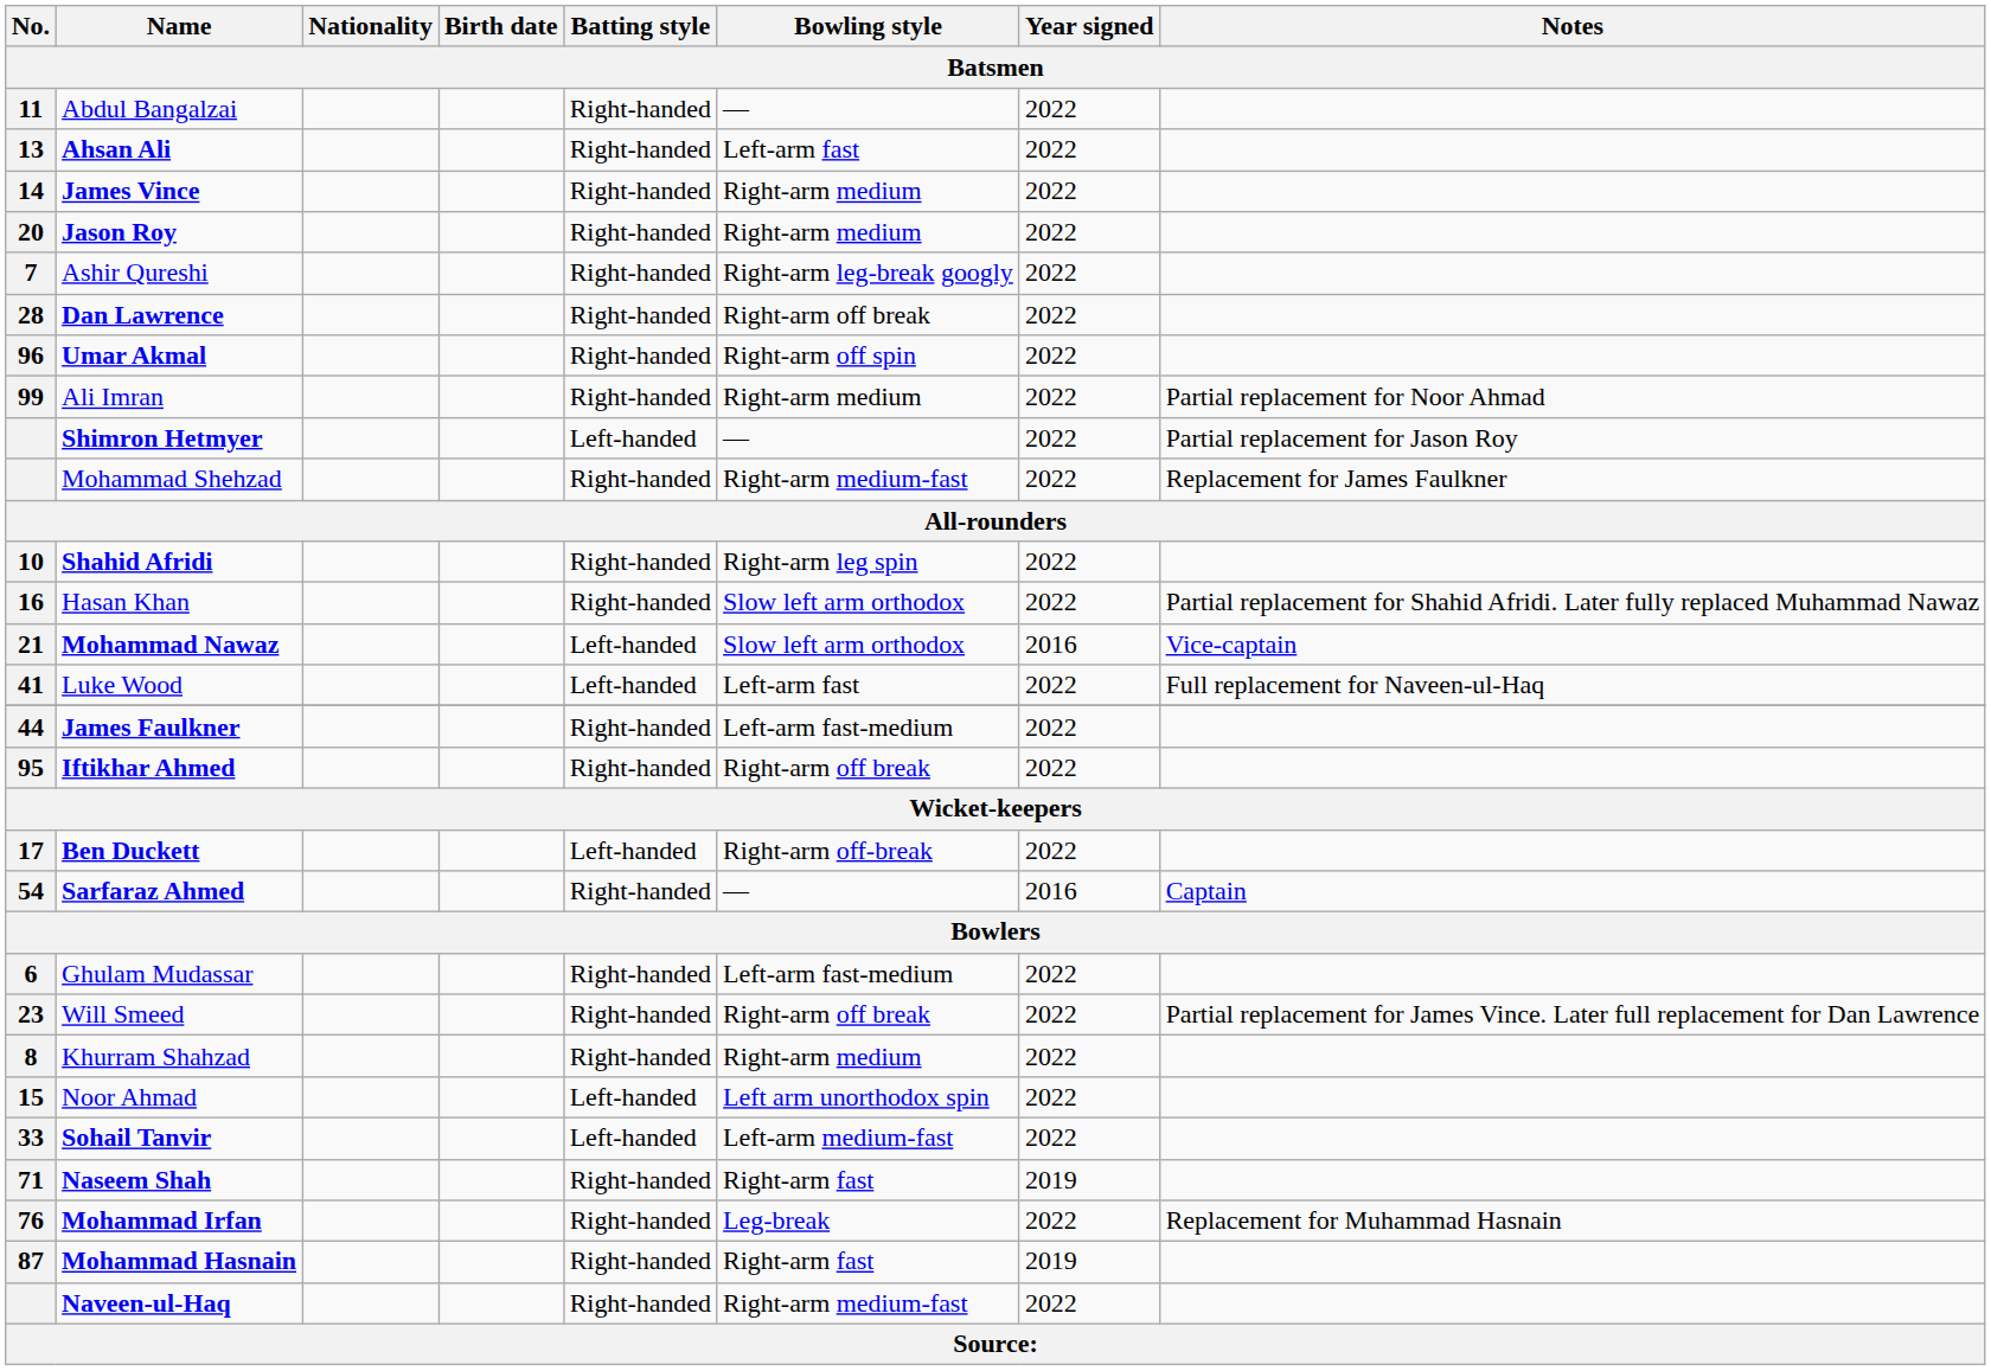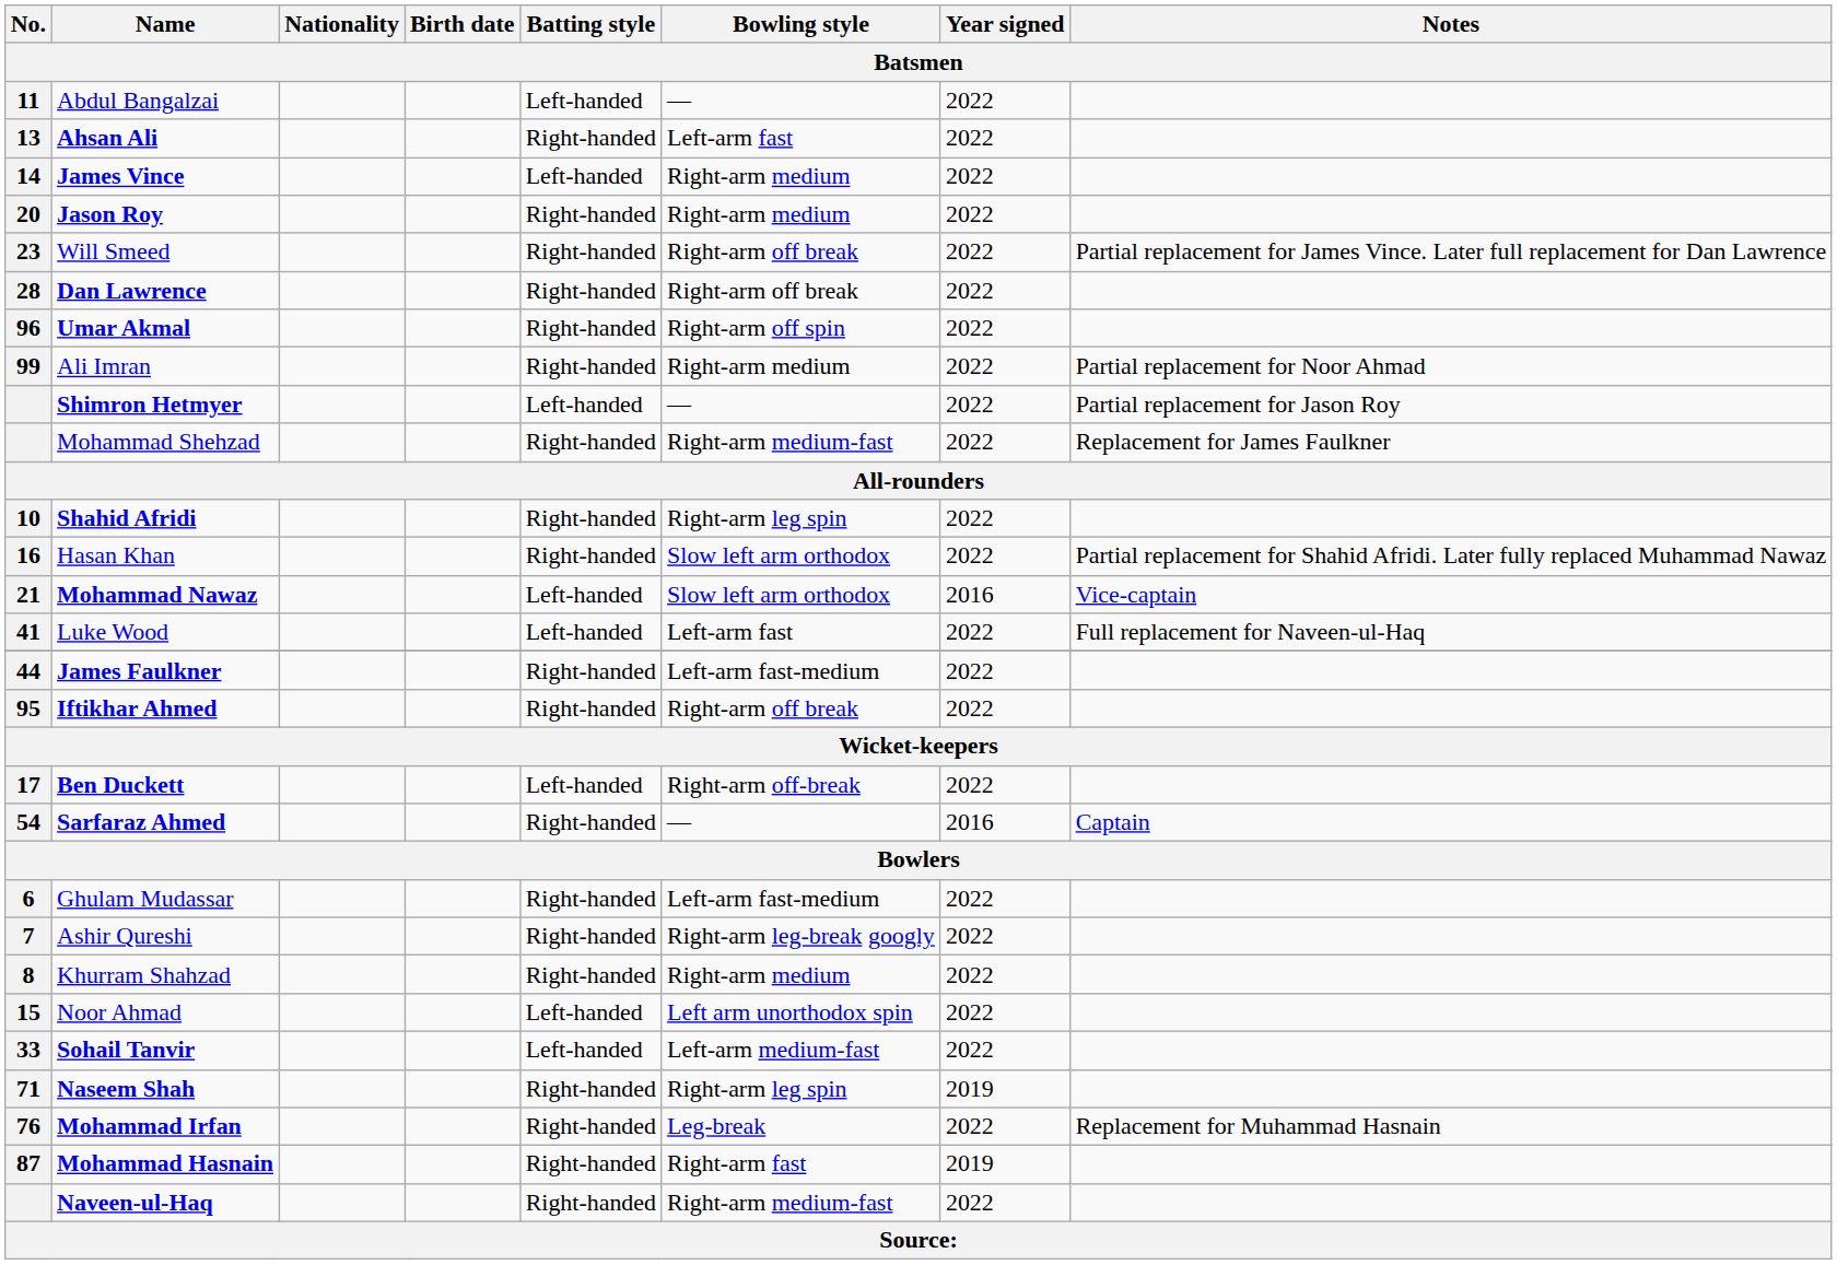 <table class="wikitable">
 <tr>
 <th>No.</th>
 <th>Name</th>
 <th>Nationality</th>
 <th>Birth date</th>
 <th>Batting style</th>
 <th>Bowling style</th>
 <th>Year signed</th>
 <th>Notes</th>
 </tr>
 <tr>
 <th colspan="8">Batsmen</th>
 </tr>
 <tr>
 <th>11</th>
 <td><a href='#'>Abdul Bangalzai</a></td>
 <td></td>
 <td></td>
-<td>Right-handed</td>
+<td>Left-handed</td>
 <td>—</td>
 <td>2022</td>
 <td></td>
 </tr>
 <tr>
 <th>13</th>
 <td><strong><a href='#'>Ahsan Ali</a></strong></td>
 <td></td>
 <td></td>
 <td>Right-handed</td>
 <td>Left-arm <a href='#'>fast</a></td>
 <td>2022</td>
 <td></td>
 </tr>
 <tr>
 <th>14</th>
 <td><strong><a href='#'>James Vince</a></strong></td>
 <td></td>
 <td></td>
-<td>Right-handed</td>
+<td>Left-handed</td>
 <td>Right-arm <a href='#'>medium</a></td>
 <td>2022</td>
 <td></td>
 </tr>
 <tr>
 <th>20</th>
 <td><strong><a href='#'>Jason Roy</a></strong></td>
 <td></td>
 <td></td>
 <td>Right-handed</td>
 <td>Right-arm <a href='#'>medium</a></td>
 <td>2022</td>
 <td></td>
 </tr>
 <tr>
-<th>7</th>
-<td><a href='#'>Ashir Qureshi</a></td>
+<th>23</th>
+<td><a href='#'>Will Smeed</a></td>
 <td></td>
 <td></td>
 <td>Right-handed</td>
-<td>Right-arm <a href='#'>leg-break</a> <a href='#'>googly</a></td>
+<td>Right-arm <a href='#'>off break</a></td>
 <td>2022</td>
-<td></td>
+<td>Partial replacement for James Vince. Later full replacement for Dan Lawrence</td>
 </tr>
 <tr>
 <th>28</th>
 <td><strong><a href='#'>Dan Lawrence</a></strong></td>
 <td></td>
 <td></td>
 <td>Right-handed</td>
 <td>Right-arm off break</td>
 <td>2022</td>
 <td></td>
 </tr>
 <tr>
 <th>96</th>
 <td><strong><a href='#'>Umar Akmal</a></strong></td>
 <td></td>
 <td></td>
 <td>Right-handed</td>
 <td>Right-arm <a href='#'>off spin</a></td>
 <td>2022</td>
 <td></td>
 </tr>
 <tr>
 <th>99</th>
 <td><a href='#'>Ali Imran</a></td>
 <td></td>
 <td></td>
 <td>Right-handed</td>
 <td>Right-arm medium</td>
 <td>2022</td>
 <td>Partial replacement for Noor Ahmad</td>
 </tr>
 <tr>
 <th></th>
 <td><strong><a href='#'>Shimron Hetmyer</a></strong></td>
 <td></td>
 <td></td>
 <td>Left-handed</td>
 <td>—</td>
 <td>2022</td>
 <td>Partial replacement for Jason Roy</td>
 </tr>
 <tr>
 <th></th>
 <td><a href='#'>Mohammad Shehzad</a></td>
 <td></td>
 <td></td>
 <td>Right-handed</td>
 <td>Right-arm <a href='#'>medium-fast</a></td>
 <td>2022</td>
 <td>Replacement for James Faulkner</td>
 </tr>
 <tr>
 <th colspan="8">All-rounders</th>
 </tr>
 <tr>
 <th>10</th>
 <td><strong><a href='#'>Shahid Afridi</a></strong></td>
 <td></td>
 <td></td>
 <td>Right-handed</td>
 <td>Right-arm <a href='#'>leg spin</a></td>
 <td>2022</td>
 <td></td>
 </tr>
 <tr>
 <th>16</th>
 <td><a href='#'>Hasan Khan</a></td>
 <td></td>
 <td></td>
 <td>Right-handed</td>
 <td><a href='#'>Slow left arm orthodox</a></td>
 <td>2022</td>
 <td>Partial replacement for Shahid Afridi. Later fully replaced Muhammad Nawaz</td>
 </tr>
 <tr>
 <th>21</th>
 <td><strong><a href='#'>Mohammad Nawaz</a></strong></td>
 <td></td>
 <td></td>
 <td>Left-handed</td>
 <td><a href='#'>Slow left arm orthodox</a></td>
 <td>2016</td>
 <td><a href='#'>Vice-captain</a></td>
 </tr>
 <tr>
 <th>41</th>
 <td><a href='#'>Luke Wood</a></td>
 <td></td>
 <td></td>
 <td>Left-handed</td>
 <td>Left-arm fast</td>
 <td>2022</td>
 <td>Full replacement for Naveen-ul-Haq</td>
 </tr>
 <tr>
 </tr>
 <tr>
 <th>44</th>
 <td><strong><a href='#'>James Faulkner</a></strong></td>
 <td></td>
 <td></td>
 <td>Right-handed</td>
 <td>Left-arm fast-medium</td>
 <td>2022</td>
 <td></td>
 </tr>
 <tr>
 <th>95</th>
 <td><strong><a href='#'>Iftikhar Ahmed</a></strong></td>
 <td></td>
 <td></td>
 <td>Right-handed</td>
 <td>Right-arm <a href='#'>off break</a></td>
 <td>2022</td>
 <td></td>
 </tr>
 <tr>
 <th colspan="8">Wicket-keepers</th>
 </tr>
 <tr>
 <th>17</th>
 <td><strong><a href='#'>Ben Duckett</a></strong></td>
 <td></td>
 <td></td>
 <td>Left-handed</td>
 <td>Right-arm <a href='#'>off-break</a></td>
 <td>2022</td>
 <td></td>
 </tr>
 <tr>
 <th>54</th>
 <td><strong><a href='#'>Sarfaraz Ahmed</a></strong></td>
 <td></td>
 <td></td>
 <td>Right-handed</td>
 <td>—</td>
 <td>2016</td>
 <td><a href='#'>Captain</a></td>
 </tr>
 <tr>
 <th colspan="8">Bowlers</th>
 </tr>
 <tr>
 <th>6</th>
 <td><a href='#'>Ghulam Mudassar</a></td>
 <td></td>
 <td></td>
 <td>Right-handed</td>
 <td>Left-arm fast-medium</td>
 <td>2022</td>
 <td></td>
 </tr>
 <tr>
-<th>23</th>
-<td><a href='#'>Will Smeed</a></td>
+<th>7</th>
+<td><a href='#'>Ashir Qureshi</a></td>
 <td></td>
 <td></td>
 <td>Right-handed</td>
-<td>Right-arm <a href='#'>off break</a></td>
+<td>Right-arm <a href='#'>leg-break</a> <a href='#'>googly</a></td>
 <td>2022</td>
-<td>Partial replacement for James Vince. Later full replacement for Dan Lawrence</td>
+<td></td>
 </tr>
 <tr>
 <th>8</th>
 <td><a href='#'>Khurram Shahzad</a></td>
 <td></td>
 <td></td>
 <td>Right-handed</td>
 <td>Right-arm <a href='#'>medium</a></td>
 <td>2022</td>
 <td></td>
 </tr>
 <tr>
 <th>15</th>
 <td><a href='#'>Noor Ahmad</a></td>
 <td></td>
 <td></td>
 <td>Left-handed</td>
 <td><a href='#'>Left arm unorthodox spin</a></td>
 <td>2022</td>
 <td></td>
 </tr>
 <tr>
 <th>33</th>
 <td><strong><a href='#'>Sohail Tanvir</a></strong></td>
 <td></td>
 <td></td>
 <td>Left-handed</td>
 <td>Left-arm <a href='#'>medium-fast</a></td>
 <td>2022</td>
 <td></td>
 </tr>
 <tr>
 <th>71</th>
 <td><strong><a href='#'>Naseem Shah</a></strong></td>
 <td></td>
 <td></td>
 <td>Right-handed</td>
-<td>Right-arm <a href='#'>fast</a></td>
+<td>Right-arm <a href='#'>leg spin</a></td>
 <td>2019</td>
 <td></td>
 </tr>
 <tr>
 <th>76</th>
 <td><strong><a href='#'>Mohammad Irfan</a></strong></td>
 <td></td>
 <td></td>
 <td>Right-handed</td>
 <td><a href='#'>Leg-break</a></td>
 <td>2022</td>
 <td>Replacement for Muhammad Hasnain</td>
 </tr>
 <tr>
 <th>87</th>
 <td><strong><a href='#'>Mohammad Hasnain</a></strong></td>
 <td></td>
 <td></td>
 <td>Right-handed</td>
 <td>Right-arm <a href='#'>fast</a></td>
 <td>2019</td>
 <td></td>
 </tr>
 <tr>
 <th></th>
 <td><strong><a href='#'>Naveen-ul-Haq</a></strong></td>
 <td></td>
 <td></td>
 <td>Right-handed</td>
 <td>Right-arm <a href='#'>medium-fast</a></td>
 <td>2022</td>
 <td></td>
 </tr>
 <tr>
 <th colspan="8">Source: </th>
 </tr>
 </table>
